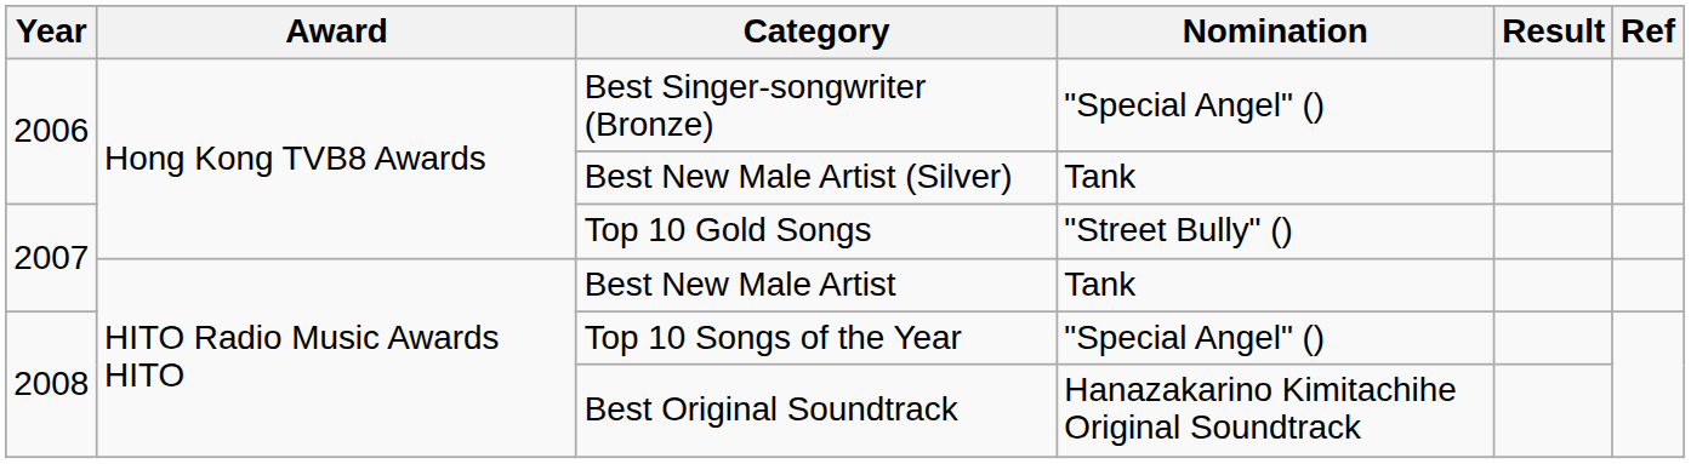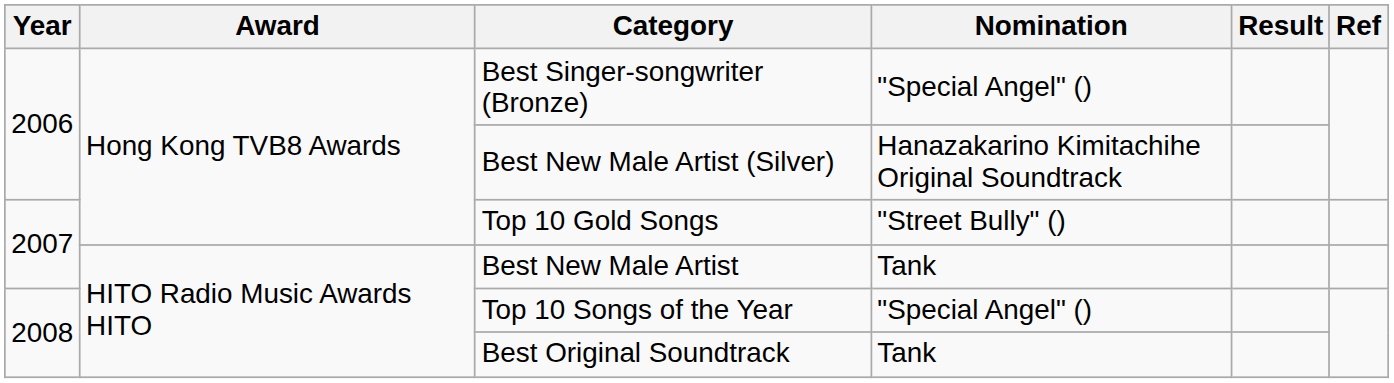 <table class="wikitable">
 <tr>
 <th>Year</th>
 <th width="220">Award</th>
 <th width="220">Category</th>
 <th width="200">Nomination</th>
 <th>Result</th>
 <th>Ref</th>
 </tr>
 <tr>
 <td rowspan="2">2006</td>
 <td rowspan="3">Hong Kong TVB8 Awards</td>
 <td>Best Singer-songwriter (Bronze)</td>
 <td>"Special Angel" ()</td>
 <td></td>
 <td rowspan="2" align="center"></td>
 </tr>
 <tr>
 <td>Best New Male Artist (Silver)</td>
-<td>Tank</td>
+<td>Hanazakarino Kimitachihe Original Soundtrack</td>
 <td></td>
 </tr>
 <tr>
 <td rowspan="2">2007</td>
 <td>Top 10 Gold Songs</td>
 <td>"Street Bully" ()</td>
 <td></td>
 <td align="center"></td>
 </tr>
 <tr>
 <td rowspan="3">HITO Radio Music Awards<br>HITO</td>
 <td>Best New Male Artist</td>
 <td>Tank</td>
 <td></td>
 <td align="center"></td>
 </tr>
 <tr>
 <td rowspan="2">2008</td>
 <td>Top 10 Songs of the Year</td>
 <td>"Special Angel" ()</td>
 <td></td>
 <td rowspan="2" align="center"></td>
 </tr>
 <tr>
 <td>Best Original Soundtrack</td>
-<td>Hanazakarino Kimitachihe Original Soundtrack</td>
+<td>Tank</td>
 <td></td>
 </tr>
 </table>
